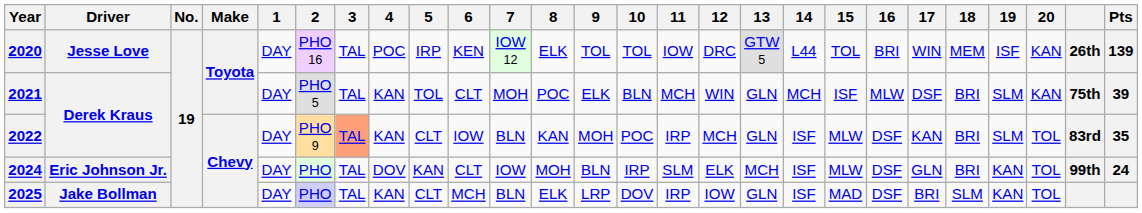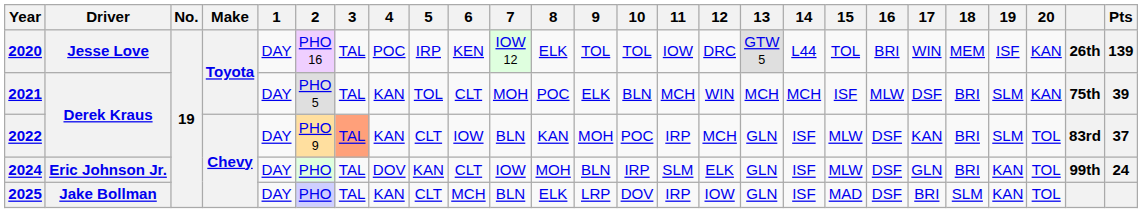 <table class="wikitable" style="text-align:center; font-size:75%">
 <tr>
 <th>Year</th>
 <th>Driver</th>
 <th>No.</th>
 <th>Make</th>
 <th>1</th>
 <th>2</th>
 <th>3</th>
 <th>4</th>
 <th>5</th>
 <th>6</th>
 <th>7</th>
 <th>8</th>
 <th>9</th>
 <th>10</th>
 <th>11</th>
 <th>12</th>
 <th>13</th>
 <th>14</th>
 <th>15</th>
 <th>16</th>
 <th>17</th>
 <th>18</th>
 <th>19</th>
 <th>20</th>
 <th></th>
 <th>Pts</th>
 </tr>
 <tr>
 <th><a href='#'>2020</a></th>
 <th><a href='#'>Jesse Love</a></th>
 <th rowspan=5>19</th>
 <th rowspan=2><a href='#'>Toyota</a></th>
 <td><a href='#'>DAY</a></td>
 <td style="background:#EFCFFF;"><a href='#'>PHO</a><br><small>16</small></td>
 <td><a href='#'>TAL</a></td>
 <td><a href='#'>POC</a></td>
 <td><a href='#'>IRP</a></td>
 <td><a href='#'>KEN</a></td>
 <td style="background:#DFFFDF;"><a href='#'>IOW</a><br><small>12</small></td>
 <td><a href='#'>ELK</a></td>
 <td><a href='#'>TOL</a></td>
 <td><a href='#'>TOL</a></td>
 <td><a href='#'>IOW</a></td>
 <td><a href='#'>DRC</a></td>
 <td style="background:#DFDFDF;"><a href='#'>GTW</a><br><small>5</small></td>
 <td><a href='#'>L44</a></td>
 <td><a href='#'>TOL</a></td>
 <td><a href='#'>BRI</a></td>
 <td><a href='#'>WIN</a></td>
 <td><a href='#'>MEM</a></td>
 <td><a href='#'>ISF</a></td>
 <td><a href='#'>KAN</a></td>
 <th>26th</th>
 <th>139</th>
 </tr>
 <tr>
 <th><a href='#'>2021</a></th>
 <th rowspan=2><a href='#'>Derek Kraus</a></th>
 <td><a href='#'>DAY</a></td>
 <td style="background:#DFDFDF;"><a href='#'>PHO</a><br><small>5</small></td>
 <td><a href='#'>TAL</a></td>
 <td><a href='#'>KAN</a></td>
 <td><a href='#'>TOL</a></td>
 <td><a href='#'>CLT</a></td>
 <td><a href='#'>MOH</a></td>
 <td><a href='#'>POC</a></td>
 <td><a href='#'>ELK</a></td>
 <td><a href='#'>BLN</a></td>
 <td><a href='#'>MCH</a></td>
 <td><a href='#'>WIN</a></td>
-<td><a href='#'>GLN</a></td>
+<td><a href='#'>MCH</a></td>
 <td><a href='#'>MCH</a></td>
 <td><a href='#'>ISF</a></td>
 <td><a href='#'>MLW</a></td>
 <td><a href='#'>DSF</a></td>
 <td><a href='#'>BRI</a></td>
 <td><a href='#'>SLM</a></td>
 <td><a href='#'>KAN</a></td>
 <th>75th</th>
 <th>39</th>
 </tr>
 <tr>
 <th><a href='#'>2022</a></th>
 <th rowspan=3><a href='#'>Chevy</a></th>
 <td><a href='#'>DAY</a></td>
 <td style="background:#FFDF9F;"><a href='#'>PHO</a><br><small>9</small></td>
 <td style="background: lightsalmon;"><a href='#'>TAL</a></td>
 <td><a href='#'>KAN</a></td>
 <td><a href='#'>CLT</a></td>
 <td><a href='#'>IOW</a></td>
 <td><a href='#'>BLN</a></td>
 <td><a href='#'>KAN</a></td>
 <td><a href='#'>MOH</a></td>
 <td><a href='#'>POC</a></td>
 <td><a href='#'>IRP</a></td>
 <td><a href='#'>MCH</a></td>
 <td><a href='#'>GLN</a></td>
 <td><a href='#'>ISF</a></td>
 <td><a href='#'>MLW</a></td>
 <td><a href='#'>DSF</a></td>
 <td><a href='#'>KAN</a></td>
 <td><a href='#'>BRI</a></td>
 <td><a href='#'>SLM</a></td>
 <td><a href='#'>TOL</a></td>
 <th>83rd</th>
-<th>35</th>
+<th>37</th>
 </tr>
 <tr>
 <th><a href='#'>2024</a></th>
 <th><a href='#'>Eric Johnson Jr.</a></th>
 <td><a href='#'>DAY</a></td>
 <td style="background:#DFFFDF;"><a href='#'>PHO</a><br></td>
 <td><a href='#'>TAL</a></td>
 <td><a href='#'>DOV</a></td>
 <td><a href='#'>KAN</a></td>
 <td><a href='#'>CLT</a></td>
 <td><a href='#'>IOW</a></td>
 <td><a href='#'>MOH</a></td>
 <td><a href='#'>BLN</a></td>
 <td><a href='#'>IRP</a></td>
 <td><a href='#'>SLM</a></td>
 <td><a href='#'>ELK</a></td>
-<td><a href='#'>MCH</a></td>
+<td><a href='#'>GLN</a></td>
 <td><a href='#'>ISF</a></td>
 <td><a href='#'>MLW</a></td>
 <td><a href='#'>DSF</a></td>
 <td><a href='#'>GLN</a></td>
 <td><a href='#'>BRI</a></td>
 <td><a href='#'>KAN</a></td>
 <td><a href='#'>TOL</a></td>
 <th>99th</th>
 <th>24</th>
 </tr>
 <tr>
 <th><a href='#'>2025</a></th>
 <th><a href='#'>Jake Bollman</a></th>
 <td><a href='#'>DAY</a></td>
 <td style="background:#CFCFFF;"><a href='#'>PHO</a><br></td>
 <td><a href='#'>TAL</a></td>
 <td><a href='#'>KAN</a></td>
 <td><a href='#'>CLT</a></td>
 <td><a href='#'>MCH</a></td>
 <td><a href='#'>BLN</a></td>
 <td><a href='#'>ELK</a></td>
 <td><a href='#'>LRP</a></td>
 <td><a href='#'>DOV</a></td>
 <td><a href='#'>IRP</a></td>
 <td><a href='#'>IOW</a></td>
 <td><a href='#'>GLN</a></td>
 <td><a href='#'>ISF</a></td>
 <td><a href='#'>MAD</a></td>
 <td><a href='#'>DSF</a></td>
 <td><a href='#'>BRI</a></td>
 <td><a href='#'>SLM</a></td>
 <td><a href='#'>KAN</a></td>
 <td><a href='#'>TOL</a></td>
 <th></th>
 <th></th>
 </tr>
 </table>
